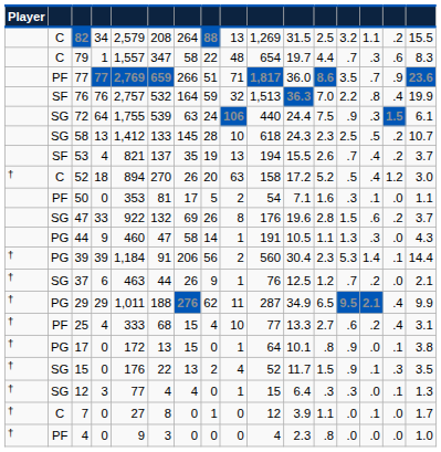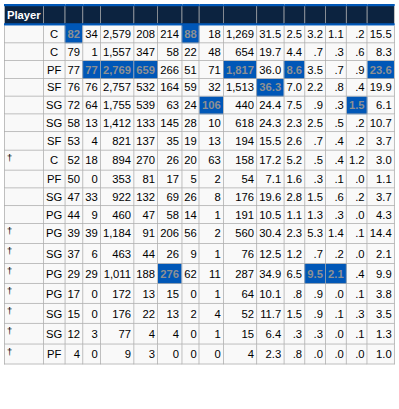 <table class="wikitable sortable" style="font-size: 95%; text-align:right;">
 <tr>
 <th style="background:#0C2340; color:#FFFFFF; border-top:#0057B7 3px solid; border-bottom:#0057B7 3px solid;">Player</th>
 <th style="background:#0C2340; color:#FFFFFF; border-top:#0057B7 3px solid; border-bottom:#0057B7 3px solid;"></th>
 <th style="background:#0C2340; color:#FFFFFF; border-top:#0057B7 3px solid; border-bottom:#0057B7 3px solid;"></th>
 <th style="background:#0C2340; color:#FFFFFF; border-top:#0057B7 3px solid; border-bottom:#0057B7 3px solid;"></th>
 <th style="background:#0C2340; color:#FFFFFF; border-top:#0057B7 3px solid; border-bottom:#0057B7 3px solid;"></th>
 <th style="background:#0C2340; color:#FFFFFF; border-top:#0057B7 3px solid; border-bottom:#0057B7 3px solid;"></th>
 <th style="background:#0C2340; color:#FFFFFF; border-top:#0057B7 3px solid; border-bottom:#0057B7 3px solid;"></th>
 <th style="background:#0C2340; color:#FFFFFF; border-top:#0057B7 3px solid; border-bottom:#0057B7 3px solid;"></th>
 <th style="background:#0C2340; color:#FFFFFF; border-top:#0057B7 3px solid; border-bottom:#0057B7 3px solid;"></th>
 <th style="background:#0C2340; color:#FFFFFF; border-top:#0057B7 3px solid; border-bottom:#0057B7 3px solid;"></th>
 <th style="background:#0C2340; color:#FFFFFF; border-top:#0057B7 3px solid; border-bottom:#0057B7 3px solid;"></th>
 <th style="background:#0C2340; color:#FFFFFF; border-top:#0057B7 3px solid; border-bottom:#0057B7 3px solid;"></th>
 <th style="background:#0C2340; color:#FFFFFF; border-top:#0057B7 3px solid; border-bottom:#0057B7 3px solid;"></th>
 <th style="background:#0C2340; color:#FFFFFF; border-top:#0057B7 3px solid; border-bottom:#0057B7 3px solid;"></th>
 <th style="background:#0C2340; color:#FFFFFF; border-top:#0057B7 3px solid; border-bottom:#0057B7 3px solid;"></th>
 <th style="background:#0C2340; color:#FFFFFF; border-top:#0057B7 3px solid; border-bottom:#0057B7 3px solid;"></th>
 </tr>
 <tr>
 <td style="text-align:left;"></td>
 <td style="text-align:center;">C</td>
 <td style="background:#0057B7; color:#8D9093;"><strong>82</strong></td>
 <td>34</td>
 <td>2,579</td>
 <td>208</td>
-<td>264</td>
+<td>214</td>
 <td style="background:#0057B7; color:#8D9093;"><strong>88</strong></td>
-<td>13</td>
+<td>18</td>
 <td>1,269</td>
 <td>31.5</td>
 <td>2.5</td>
 <td>3.2</td>
 <td>1.1</td>
 <td>.2</td>
 <td>15.5</td>
 </tr>
 <tr>
 <td style="text-align:left;"></td>
 <td style="text-align:center;">C</td>
 <td>79</td>
 <td>1</td>
 <td>1,557</td>
 <td>347</td>
 <td>58</td>
 <td>22</td>
 <td>48</td>
 <td>654</td>
 <td>19.7</td>
 <td>4.4</td>
 <td>.7</td>
 <td>.3</td>
 <td>.6</td>
 <td>8.3</td>
 </tr>
 <tr>
 <td style="text-align:left;"></td>
 <td style="text-align:center;">PF</td>
 <td>77</td>
 <td style="background:#0057B7; color:#8D9093;"><strong>77</strong></td>
 <td style="background:#0057B7; color:#8D9093;"><strong>2,769</strong></td>
 <td style="background:#0057B7; color:#8D9093;"><strong>659</strong></td>
 <td>266</td>
 <td>51</td>
 <td>71</td>
 <td style="background:#0057B7; color:#8D9093;"><strong>1,817</strong></td>
 <td>36.0</td>
 <td style="background:#0057B7; color:#8D9093;"><strong>8.6</strong></td>
 <td>3.5</td>
 <td>.7</td>
 <td>.9</td>
 <td style="background:#0057B7; color:#8D9093;"><strong>23.6</strong></td>
 </tr>
 <tr>
 <td style="text-align:left;"></td>
 <td style="text-align:center;">SF</td>
 <td>76</td>
 <td>76</td>
 <td>2,757</td>
 <td>532</td>
 <td>164</td>
 <td>59</td>
 <td>32</td>
 <td>1,513</td>
 <td style="background:#0057B7; color:#8D9093;"><strong>36.3</strong></td>
 <td>7.0</td>
 <td>2.2</td>
 <td>.8</td>
 <td>.4</td>
 <td>19.9</td>
 </tr>
 <tr>
 <td style="text-align:left;"></td>
 <td style="text-align:center;">SG</td>
 <td>72</td>
 <td>64</td>
 <td>1,755</td>
 <td>539</td>
 <td>63</td>
 <td>24</td>
 <td style="background:#0057B7; color:#8D9093;"><strong>106</strong></td>
 <td>440</td>
 <td>24.4</td>
 <td>7.5</td>
 <td>.9</td>
 <td>.3</td>
 <td style="background:#0057B7; color:#8D9093;"><strong>1.5</strong></td>
 <td>6.1</td>
 </tr>
 <tr>
 <td style="text-align:left;"></td>
 <td style="text-align:center;">SG</td>
 <td>58</td>
 <td>13</td>
 <td>1,412</td>
 <td>133</td>
 <td>145</td>
 <td>28</td>
 <td>10</td>
 <td>618</td>
 <td>24.3</td>
 <td>2.3</td>
 <td>2.5</td>
 <td>.5</td>
 <td>.2</td>
 <td>10.7</td>
 </tr>
 <tr>
 <td style="text-align:left;"></td>
 <td style="text-align:center;">SF</td>
 <td>53</td>
 <td>4</td>
 <td>821</td>
 <td>137</td>
 <td>35</td>
 <td>19</td>
 <td>13</td>
 <td>194</td>
 <td>15.5</td>
 <td>2.6</td>
 <td>.7</td>
 <td>.4</td>
 <td>.2</td>
 <td>3.7</td>
 </tr>
 <tr>
 <td style="text-align:left;"><sup>†</sup></td>
 <td style="text-align:center;">C</td>
 <td>52</td>
 <td>18</td>
 <td>894</td>
 <td>270</td>
 <td>26</td>
 <td>20</td>
 <td>63</td>
 <td>158</td>
 <td>17.2</td>
 <td>5.2</td>
 <td>.5</td>
 <td>.4</td>
 <td>1.2</td>
 <td>3.0</td>
 </tr>
 <tr>
 <td style="text-align:left;"></td>
 <td style="text-align:center;">PF</td>
 <td>50</td>
 <td>0</td>
 <td>353</td>
 <td>81</td>
 <td>17</td>
 <td>5</td>
 <td>2</td>
 <td>54</td>
 <td>7.1</td>
 <td>1.6</td>
 <td>.3</td>
 <td>.1</td>
 <td>.0</td>
 <td>1.1</td>
 </tr>
 <tr>
 <td style="text-align:left;"></td>
 <td style="text-align:center;">SG</td>
 <td>47</td>
 <td>33</td>
 <td>922</td>
 <td>132</td>
 <td>69</td>
 <td>26</td>
 <td>8</td>
 <td>176</td>
 <td>19.6</td>
 <td>2.8</td>
 <td>1.5</td>
 <td>.6</td>
 <td>.2</td>
 <td>3.7</td>
 </tr>
 <tr>
 <td style="text-align:left;"></td>
 <td style="text-align:center;">PG</td>
 <td>44</td>
 <td>9</td>
 <td>460</td>
 <td>47</td>
 <td>58</td>
 <td>14</td>
 <td>1</td>
 <td>191</td>
 <td>10.5</td>
 <td>1.1</td>
 <td>1.3</td>
 <td>.3</td>
 <td>.0</td>
 <td>4.3</td>
 </tr>
 <tr>
 <td style="text-align:left;"><sup>†</sup></td>
 <td style="text-align:center;">PG</td>
 <td>39</td>
 <td>39</td>
 <td>1,184</td>
 <td>91</td>
 <td>206</td>
 <td>56</td>
 <td>2</td>
 <td>560</td>
 <td>30.4</td>
 <td>2.3</td>
 <td>5.3</td>
 <td>1.4</td>
 <td>.1</td>
 <td>14.4</td>
 </tr>
 <tr>
 <td style="text-align:left;"><sup>†</sup></td>
 <td style="text-align:center;">SG</td>
 <td>37</td>
 <td>6</td>
 <td>463</td>
 <td>44</td>
 <td>26</td>
 <td>9</td>
 <td>1</td>
 <td>76</td>
 <td>12.5</td>
 <td>1.2</td>
 <td>.7</td>
 <td>.2</td>
 <td>.0</td>
 <td>2.1</td>
 </tr>
 <tr>
 <td style="text-align:left;"><sup>†</sup></td>
 <td style="text-align:center;">PG</td>
 <td>29</td>
 <td>29</td>
 <td>1,011</td>
 <td>188</td>
 <td style="background:#0057B7; color:#8D9093;"><strong>276</strong></td>
 <td>62</td>
 <td>11</td>
 <td>287</td>
 <td>34.9</td>
 <td>6.5</td>
 <td style="background:#0057B7; color:#8D9093;"><strong>9.5</strong></td>
 <td style="background:#0057B7; color:#8D9093;"><strong>2.1</strong></td>
 <td>.4</td>
 <td>9.9</td>
 </tr>
 <tr>
 <td style="text-align:left;"><sup>†</sup></td>
-<td style="text-align:center;">PF</td>
-<td>25</td>
-<td>4</td>
-<td>333</td>
-<td>68</td>
-<td>15</td>
-<td>4</td>
-<td>10</td>
-<td>77</td>
-<td>13.3</td>
-<td>2.7</td>
-<td>.6</td>
-<td>.2</td>
-<td>.4</td>
-<td>3.1</td>
-</tr>
-<tr>
-<td style="text-align:left;"><sup>†</sup></td>
 <td style="text-align:center;">PG</td>
 <td>17</td>
 <td>0</td>
 <td>172</td>
 <td>13</td>
 <td>15</td>
 <td>0</td>
 <td>1</td>
 <td>64</td>
 <td>10.1</td>
 <td>.8</td>
 <td>.9</td>
 <td>.0</td>
 <td>.1</td>
 <td>3.8</td>
 </tr>
 <tr>
 <td style="text-align:left;"><sup>†</sup></td>
 <td style="text-align:center;">SG</td>
 <td>15</td>
 <td>0</td>
 <td>176</td>
 <td>22</td>
 <td>13</td>
 <td>2</td>
 <td>4</td>
 <td>52</td>
 <td>11.7</td>
 <td>1.5</td>
 <td>.9</td>
 <td>.1</td>
 <td>.3</td>
 <td>3.5</td>
 </tr>
 <tr>
 <td style="text-align:left;"><sup>†</sup></td>
 <td style="text-align:center;">SG</td>
 <td>12</td>
 <td>3</td>
 <td>77</td>
 <td>4</td>
 <td>4</td>
 <td>0</td>
 <td>1</td>
 <td>15</td>
 <td>6.4</td>
 <td>.3</td>
 <td>.3</td>
 <td>.0</td>
 <td>.1</td>
 <td>1.3</td>
 </tr>
 <tr>
 <td style="text-align:left;"><sup>†</sup></td>
-<td style="text-align:center;">C</td>
-<td>7</td>
-<td>0</td>
-<td>27</td>
-<td>8</td>
-<td>0</td>
-<td>1</td>
-<td>0</td>
-<td>12</td>
-<td>3.9</td>
-<td>1.1</td>
-<td>.0</td>
-<td>.1</td>
-<td>.0</td>
-<td>1.7</td>
-</tr>
-<tr>
-<td style="text-align:left;"><sup>†</sup></td>
 <td style="text-align:center;">PF</td>
 <td>4</td>
 <td>0</td>
 <td>9</td>
 <td>3</td>
 <td>0</td>
 <td>0</td>
 <td>0</td>
 <td>4</td>
 <td>2.3</td>
 <td>.8</td>
 <td>.0</td>
 <td>.0</td>
 <td>.0</td>
 <td>1.0</td>
 </tr>
 </table>
